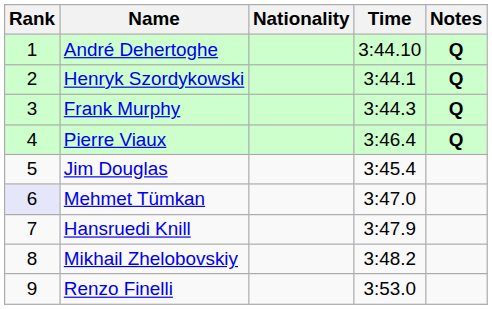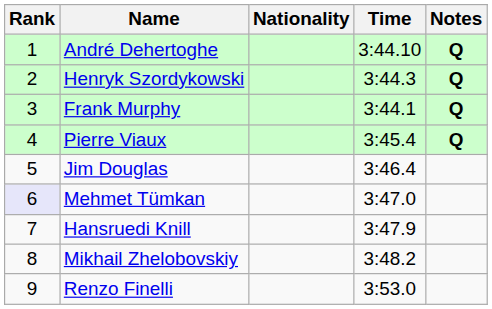 <table class="wikitable sortable" style="text-align:center">
 <tr>
 <th>Rank</th>
 <th>Name</th>
 <th>Nationality</th>
 <th>Time</th>
 <th>Notes</th>
 </tr>
 <tr bgcolor=ccffcc>
 <td>1</td>
 <td align=left><a href='#'>André Dehertoghe</a></td>
 <td align=left></td>
 <td>3:44.10</td>
 <td><strong>Q</strong></td>
 </tr>
 <tr bgcolor=ccffcc>
 <td>2</td>
 <td align=left><a href='#'>Henryk Szordykowski</a></td>
 <td align=left></td>
-<td>3:44.1</td>
+<td>3:44.3</td>
 <td><strong>Q</strong></td>
 </tr>
 <tr bgcolor=ccffcc>
 <td>3</td>
 <td align=left><a href='#'>Frank Murphy</a></td>
 <td align=left></td>
-<td>3:44.3</td>
+<td>3:44.1</td>
 <td><strong>Q</strong></td>
 </tr>
 <tr bgcolor=ccffcc>
 <td>4</td>
 <td align=left><a href='#'>Pierre Viaux</a></td>
 <td align=left></td>
-<td>3:46.4</td>
+<td>3:45.4</td>
 <td><strong>Q</strong></td>
 </tr>
 <tr>
 <td>5</td>
 <td align=left><a href='#'>Jim Douglas</a></td>
 <td align=left></td>
-<td>3:45.4</td>
+<td>3:46.4</td>
 <td></td>
 </tr>
 <tr>
 <td style="background: lavender;">6</td>
 <td align=left><a href='#'>Mehmet Tümkan</a></td>
 <td align=left></td>
 <td>3:47.0</td>
 <td></td>
 </tr>
 <tr>
 <td>7</td>
 <td align=left><a href='#'>Hansruedi Knill</a></td>
 <td align=left></td>
 <td>3:47.9</td>
 <td></td>
 </tr>
 <tr>
 <td>8</td>
 <td align=left><a href='#'>Mikhail Zhelobovskiy</a></td>
 <td align=left></td>
 <td>3:48.2</td>
 <td></td>
 </tr>
 <tr>
 <td>9</td>
 <td align=left><a href='#'>Renzo Finelli</a></td>
 <td align=left></td>
 <td>3:53.0</td>
 <td></td>
 </tr>
 </table>
